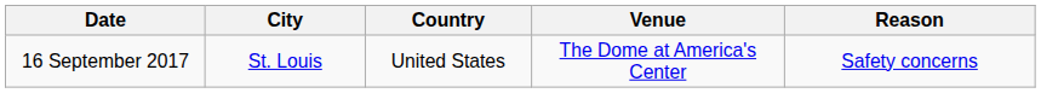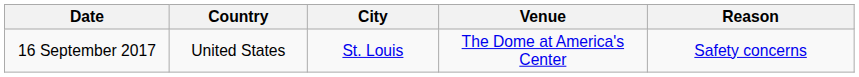 <table class="wikitable" style="text-align:center;">
 <tr>
 <th scope="col" style="width:12em;">Date</th>
+<th scope="col" style="width:10em;">Country</th>
 <th scope="col" style="width:10em;">City</th>
-<th scope="col" style="width:10em;">Country</th>
 <th scope="col" style="width:16em;">Venue</th>
 <th scope="col" style="width:16em;">Reason</th>
 </tr>
 <tr>
 <td>16 September 2017</td>
+<td>United States</td>
 <td><a href='#'>St. Louis</a></td>
-<td>United States</td>
 <td><a href='#'>The Dome at America's Center</a></td>
 <td><a href='#'>Safety concerns</a></td>
 </tr>
 </table>
